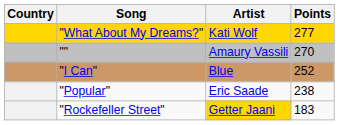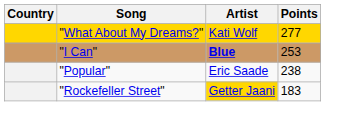 <table class="wikitable plainrowheaders">
 <tr>
 <th scope="col">Country</th>
 <th scope="col">Song</th>
 <th scope="col">Artist</th>
 <th scope="col">Points</th>
 </tr>
 <tr style="background:gold;">
 <th scope="row" style="background:gold;"></th>
 <td>"<a href='#'>What About My Dreams?</a>"</td>
 <td><a href='#'>Kati Wolf</a></td>
 <td>277</td>
 </tr>
-<tr style="background:silver;">
-<th scope="row" style="background:silver;"></th>
-<td>""</td>
-<td><a href='#'>Amaury Vassili</a></td>
-<td>270</td>
-</tr>
 <tr style="background:#CC9966;">
 <th scope="row" style="background:#CC9966;"></th>
 <td>"<a href='#'>I Can</a>"</td>
-<td><a href='#'>Blue</a></td>
-<td>252</td>
+<td><strong><a href='#'>Blue</a></strong></td>
+<td>253</td>
 </tr>
 <tr>
 <th scope="row"></th>
 <td>"<a href='#'>Popular</a>"</td>
 <td><a href='#'>Eric Saade</a></td>
 <td>238</td>
 </tr>
 <tr>
 <th scope="row"></th>
 <td>"<a href='#'>Rockefeller Street</a>"</td>
 <td style="background: gold;"><a href='#'>Getter Jaani</a></td>
 <td>183</td>
 </tr>
 </table>
